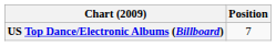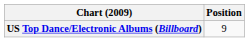 <table class="wikitable sortable plainrowheaders" style="text-align:center">
 <tr>
 <th scope="col">Chart (2009)</th>
 <th scope="col">Position</th>
 </tr>
 <tr>
 <th scope="row">US <a href='#'>Top Dance/Electronic Albums</a> (<em><a href='#'>Billboard</a></em>)</th>
-<td align="center">7</td>
+<td align="center">9</td>
 </tr>
 </table>
